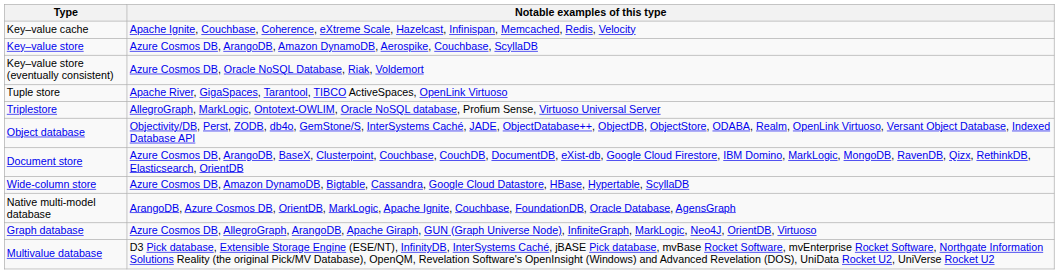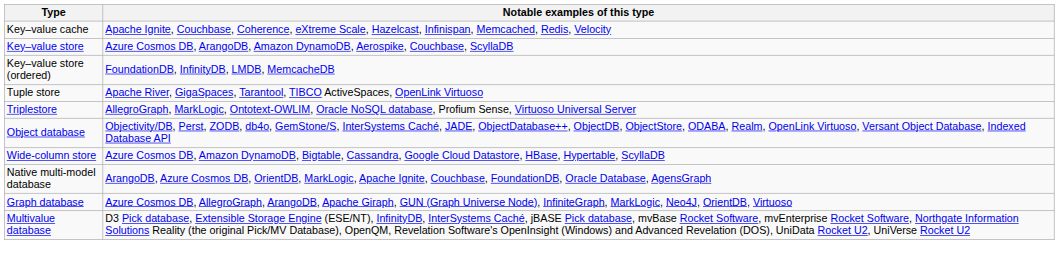 <table style="text-align: left;" class="wikitable sortable">
 <tr>
 <th>Type</th>
 <th>Notable examples of this type</th>
 </tr>
 <tr>
 <td>Key–value cache</td>
 <td><a href='#'>Apache Ignite</a>, <a href='#'>Couchbase</a>, <a href='#'>Coherence</a>, <a href='#'>eXtreme Scale</a>, <a href='#'>Hazelcast</a>, <a href='#'>Infinispan</a>, <a href='#'>Memcached</a>, <a href='#'>Redis</a>, <a href='#'>Velocity</a></td>
 </tr>
 <tr>
 <td><a href='#'>Key–value store</a></td>
 <td><a href='#'>Azure Cosmos DB</a>, <a href='#'>ArangoDB</a>, <a href='#'>Amazon DynamoDB</a>, <a href='#'>Aerospike</a>, <a href='#'>Couchbase</a>, <a href='#'>ScyllaDB</a></td>
 </tr>
 <tr>
-<td>Key–value store (eventually consistent)</td>
-<td><a href='#'>Azure Cosmos DB</a>, <a href='#'>Oracle NoSQL Database</a>, <a href='#'>Riak</a>, <a href='#'>Voldemort</a></td>
+<td>Key–value store (ordered)</td>
+<td><a href='#'>FoundationDB</a>, <a href='#'>InfinityDB</a>, <a href='#'>LMDB</a>, <a href='#'>MemcacheDB</a></td>
 </tr>
 <tr>
 <td>Tuple store</td>
 <td><a href='#'>Apache River</a>, <a href='#'>GigaSpaces</a>, <a href='#'>Tarantool</a>, <a href='#'>TIBCO</a> ActiveSpaces, <a href='#'>OpenLink Virtuoso</a></td>
 </tr>
 <tr>
 <td><a href='#'>Triplestore</a></td>
 <td><a href='#'>AllegroGraph</a>, <a href='#'>MarkLogic</a>, <a href='#'>Ontotext-OWLIM</a>, <a href='#'>Oracle NoSQL database</a>, Profium Sense, <a href='#'>Virtuoso Universal Server</a></td>
 </tr>
 <tr>
 <td><a href='#'>Object database</a></td>
 <td><a href='#'>Objectivity/DB</a>, <a href='#'>Perst</a>, <a href='#'>ZODB</a>, <a href='#'>db4o</a>, <a href='#'>GemStone/S</a>, <a href='#'>InterSystems Caché</a>, <a href='#'>JADE</a>, <a href='#'>ObjectDatabase++</a>, <a href='#'>ObjectDB</a>, <a href='#'>ObjectStore</a>, <a href='#'>ODABA</a>, <a href='#'>Realm</a>, <a href='#'>OpenLink Virtuoso</a>, <a href='#'>Versant Object Database</a>, <a href='#'>Indexed Database API</a></td>
-</tr>
-<tr>
-<td><a href='#'>Document store</a></td>
-<td><a href='#'>Azure Cosmos DB</a>, <a href='#'>ArangoDB</a>, <a href='#'>BaseX</a>, <a href='#'>Clusterpoint</a>, <a href='#'>Couchbase</a>, <a href='#'>CouchDB</a>, <a href='#'>DocumentDB</a>, <a href='#'>eXist-db</a>, <a href='#'>Google Cloud Firestore</a>, <a href='#'>IBM Domino</a>, <a href='#'>MarkLogic</a>, <a href='#'>MongoDB</a>, <a href='#'>RavenDB</a>, <a href='#'>Qizx</a>, <a href='#'>RethinkDB</a>, <a href='#'>Elasticsearch</a>, <a href='#'>OrientDB</a></td>
 </tr>
 <tr>
 <td><a href='#'>Wide-column store</a></td>
 <td><a href='#'>Azure Cosmos DB</a>, <a href='#'>Amazon DynamoDB</a>, <a href='#'>Bigtable</a>, <a href='#'>Cassandra</a>, <a href='#'>Google Cloud Datastore</a>, <a href='#'>HBase</a>, <a href='#'>Hypertable</a>, <a href='#'>ScyllaDB</a></td>
 </tr>
 <tr>
 <td>Native multi-model database</td>
 <td><a href='#'>ArangoDB</a>, <a href='#'>Azure Cosmos DB</a>, <a href='#'>OrientDB</a>, <a href='#'>MarkLogic</a>, <a href='#'>Apache Ignite</a>, <a href='#'>Couchbase</a>, <a href='#'>FoundationDB</a>, <a href='#'>Oracle Database</a>, <a href='#'>AgensGraph</a></td>
 </tr>
 <tr>
 <td><a href='#'>Graph database</a></td>
 <td><a href='#'>Azure Cosmos DB</a>, <a href='#'>AllegroGraph</a>, <a href='#'>ArangoDB</a>, <a href='#'>Apache Giraph</a>, <a href='#'>GUN (Graph Universe Node)</a>, <a href='#'>InfiniteGraph</a>,  <a href='#'>MarkLogic</a>, <a href='#'>Neo4J</a>, <a href='#'>OrientDB</a>, <a href='#'>Virtuoso</a></td>
 </tr>
 <tr>
 <td><a href='#'>Multivalue database</a></td>
 <td>D3 <a href='#'>Pick database</a>, <a href='#'>Extensible Storage Engine</a> (ESE/NT), <a href='#'>InfinityDB</a>, <a href='#'>InterSystems Caché</a>, jBASE <a href='#'>Pick database</a>, mvBase <a href='#'>Rocket Software</a>, mvEnterprise <a href='#'>Rocket Software</a>, <a href='#'>Northgate Information Solutions</a> Reality (the original Pick/MV Database), OpenQM, Revelation Software's OpenInsight (Windows) and Advanced Revelation (DOS), UniData <a href='#'>Rocket U2</a>, UniVerse <a href='#'>Rocket U2</a></td>
 </tr>
 </table>
